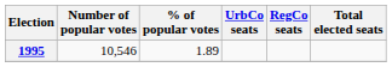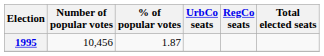 <table class="wikitable" style="text-align: right;">
 <tr align=center>
 <th>Election</th>
 <th>Number of<br>popular votes</th>
 <th>% of<br>popular votes</th>
 <th><a href='#'>UrbCo</a><br>seats</th>
 <th><a href='#'>RegCo</a><br>seats</th>
 <th>Total<br>elected seats</th>
 </tr>
 <tr>
 <th><a href='#'>1995</a></th>
-<td>10,546</td>
-<td>1.89</td>
+<td>10,456</td>
+<td>1.87</td>
 <td></td>
 <td></td>
 <td></td>
 </tr>
 <tr>
 </tr>
 </table>
